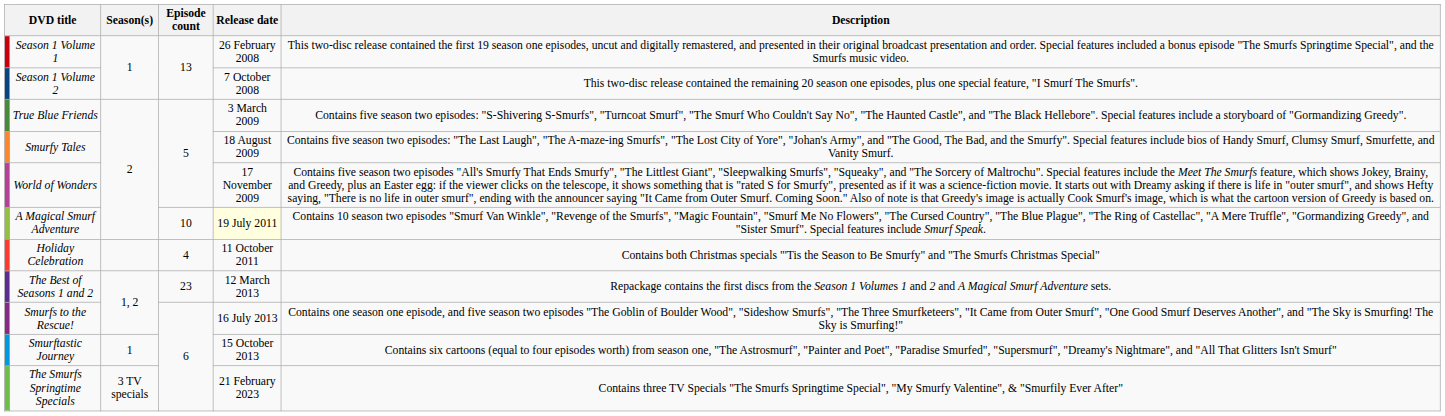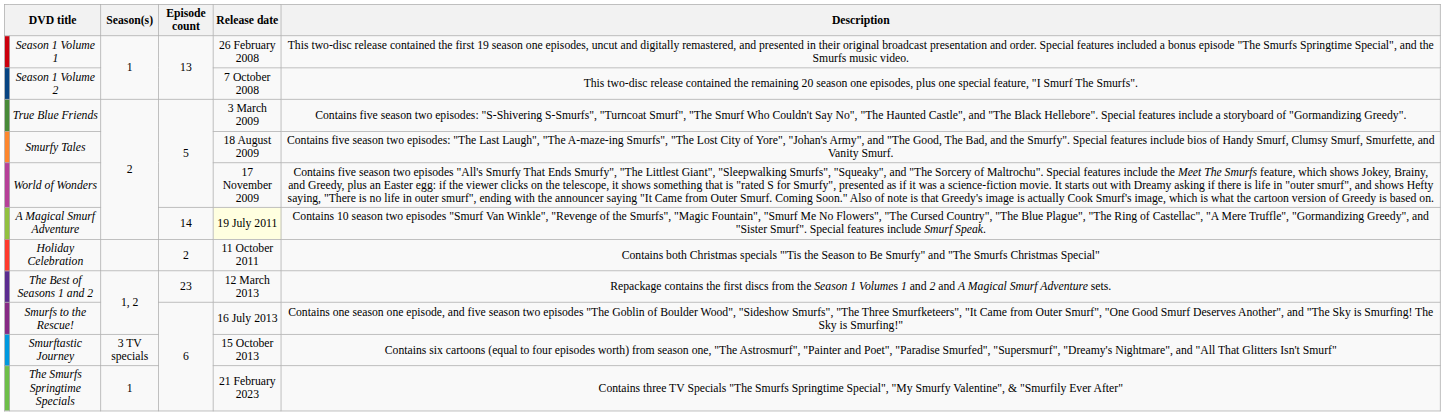 <table class="wikitable" style="text-align: center;">
 <tr>
 <th colspan=2>DVD title</th>
 <th>Season(s)</th>
 <th>Episode count</th>
 <th>Release date</th>
 <th>Description</th>
 </tr>
 <tr>
 <td style="background:#cc000d"></td>
 <td><em>Season 1 Volume 1</em></td>
 <td rowspan=2>1</td>
 <td rowspan=2>13</td>
 <td>26 February 2008</td>
 <td>This two-disc release contained the first 19 season one episodes, uncut and digitally remastered, and presented in their original broadcast presentation and order. Special features included a bonus episode "The Smurfs Springtime Special", and the Smurfs music video.</td>
 </tr>
 <tr>
 <td style="background:#074482"></td>
 <td><em>Season 1 Volume 2</em></td>
 <td>7 October 2008</td>
 <td>This two-disc release contained the remaining 20 season one episodes, plus one special feature, "I Smurf The Smurfs".</td>
 </tr>
 <tr>
 <td style="background:#488a38"></td>
 <td><em>True Blue Friends</em></td>
 <td rowspan=4>2</td>
 <td rowspan=3>5</td>
 <td>3 March 2009</td>
 <td>Contains five season two episodes: "S-Shivering S-Smurfs", "Turncoat Smurf", "The Smurf Who Couldn't Say No", "The Haunted Castle", and "The Black Hellebore". Special features include a storyboard of "Gormandizing Greedy".</td>
 </tr>
 <tr>
 <td style="background:#fe872d"></td>
 <td><em>Smurfy Tales</em></td>
 <td>18 August 2009</td>
 <td>Contains five season two episodes: "The Last Laugh", "The A-maze-ing Smurfs", "The Lost City of Yore", "Johan's Army", and "The Good, The Bad, and the Smurfy". Special features include bios of Handy Smurf, Clumsy Smurf, Smurfette, and Vanity Smurf.</td>
 </tr>
 <tr>
 <td style="background:#b64098"></td>
 <td><em>World of Wonders</em></td>
 <td>17 November 2009</td>
 <td>Contains five season two episodes "All's Smurfy That Ends Smurfy", "The Littlest Giant", "Sleepwalking Smurfs", "Squeaky", and "The Sorcery of Maltrochu". Special features include the <em>Meet The Smurfs</em> feature, which shows Jokey, Brainy, and Greedy, plus an Easter egg: if the viewer clicks on the telescope, it shows something that is "rated S for Smurfy", presented as if it was a science-fiction movie. It starts out with Dreamy asking if there is life in "outer smurf", and shows Hefty saying, "There is no life in outer smurf", ending with the announcer saying "It Came from Outer Smurf. Coming Soon." Also of note is that Greedy's image is actually Cook Smurf's image, which is what the cartoon version of Greedy is based on.</td>
 </tr>
 <tr>
 <td style="background:#92c13f"></td>
 <td><em>A Magical Smurf Adventure</em></td>
-<td>10</td>
+<td>14</td>
 <td style="background: lightyellow;">19 July 2011</td>
 <td>Contains 10 season two episodes "Smurf Van Winkle", "Revenge of the Smurfs", "Magic Fountain", "Smurf Me No Flowers", "The Cursed Country", "The Blue Plague", "The Ring of Castellac", "A Mere Truffle", "Gormandizing Greedy", and "Sister Smurf". Special features include <em>Smurf Speak</em>.</td>
 </tr>
 <tr>
 <td style="background:#ff3b2d"></td>
 <td><em>Holiday Celebration</em></td>
 <td></td>
-<td>4</td>
+<td>2</td>
 <td>11 October 2011</td>
 <td>Contains both Christmas specials "'Tis the Season to Be Smurfy" and "The Smurfs Christmas Special"</td>
 </tr>
 <tr>
 <td style="background:#5c2c90"></td>
 <td><em>The Best of Seasons 1 and 2</em></td>
 <td rowspan=2>1, 2</td>
 <td>23</td>
 <td>12 March 2013</td>
 <td>Repackage contains the first discs from the <em>Season 1 Volume</em>s <em>1</em> and <em>2</em> and <em>A Magical Smurf Adventure</em> sets.</td>
 </tr>
 <tr>
 <td style="background:#872a85"></td>
 <td><em>Smurfs to the Rescue!</em></td>
 <td rowspan=6>6</td>
 <td>16 July 2013</td>
 <td>Contains one season one episode, and five season two episodes "The Goblin of Boulder Wood", "Sideshow Smurfs", "The Three Smurfketeers", "It Came from Outer Smurf", "One Good Smurf Deserves Another", and "The Sky is Smurfing! The Sky is Smurfing!"</td>
 </tr>
 <tr>
 <td style="background:#0099df"></td>
 <td><em>Smurftastic Journey</em></td>
-<td>1</td>
+<td>3 TV specials</td>
 <td>15 October 2013</td>
 <td>Contains six cartoons (equal to four episodes worth) from season one, "The Astrosmurf", "Painter and Poet", "Paradise Smurfed", "Supersmurf", "Dreamy's Nightmare", and "All That Glitters Isn't Smurf"</td>
 </tr>
 <tr>
 <td style="background:#6ebf49"></td>
 <td><em>The Smurfs Springtime Specials</em></td>
-<td>3 TV specials</td>
+<td>1</td>
 <td>21 February 2023</td>
 <td>Contains three TV Specials "The Smurfs Springtime Special", "My Smurfy Valentine", & "Smurfily Ever After"</td>
 </tr>
 </table>
